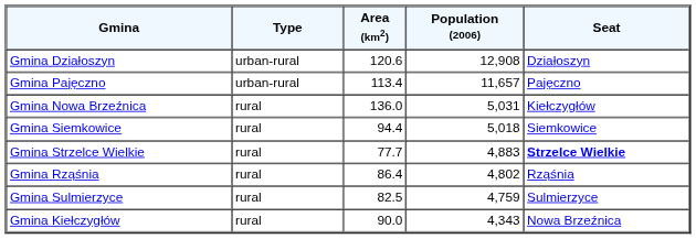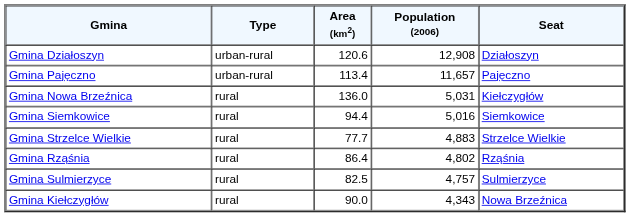 <table width="60%" border="2" cellpadding="3" cellspacing="0" style="font-size:90%;line-height:120%;">
 <tr bgcolor="F0F8FF">
 <td style="text-align:center;"><strong>Gmina</strong></td>
 <td style="text-align:center;"><strong>Type</strong></td>
 <td style="text-align:center;"><strong>Area<br><small>(km<sup>2</sup>)</small></strong></td>
 <td style="text-align:center;"><strong>Population<br><small>(2006)</small></strong></td>
 <td style="text-align:center;"><strong>Seat</strong></td>
 </tr>
 <tr>
 <td><a href='#'>Gmina Działoszyn</a></td>
 <td>urban-rural</td>
 <td style="text-align:right;">120.6</td>
 <td style="text-align:right;">12,908</td>
 <td><a href='#'>Działoszyn</a></td>
 </tr>
 <tr>
 <td><a href='#'>Gmina Pajęczno</a></td>
 <td>urban-rural</td>
 <td style="text-align:right;">113.4</td>
 <td style="text-align:right;">11,657</td>
 <td><a href='#'>Pajęczno</a></td>
 </tr>
 <tr>
 <td><a href='#'>Gmina Nowa Brzeźnica</a></td>
 <td>rural</td>
 <td style="text-align:right;">136.0</td>
 <td style="text-align:right;">5,031</td>
 <td><a href='#'>Kiełczygłów</a></td>
 </tr>
 <tr>
 <td><a href='#'>Gmina Siemkowice</a></td>
 <td>rural</td>
 <td style="text-align:right;">94.4</td>
-<td style="text-align:right;">5,018</td>
+<td style="text-align:right;">5,016</td>
 <td><a href='#'>Siemkowice</a></td>
 </tr>
 <tr>
 <td><a href='#'>Gmina Strzelce Wielkie</a></td>
 <td>rural</td>
 <td style="text-align:right;">77.7</td>
 <td style="text-align:right;">4,883</td>
-<td><strong><a href='#'>Strzelce Wielkie</a></strong></td>
+<td><a href='#'>Strzelce Wielkie</a></td>
 </tr>
 <tr>
 <td><a href='#'>Gmina Rząśnia</a></td>
 <td>rural</td>
 <td style="text-align:right;">86.4</td>
 <td style="text-align:right;">4,802</td>
 <td><a href='#'>Rząśnia</a></td>
 </tr>
 <tr>
 <td><a href='#'>Gmina Sulmierzyce</a></td>
 <td>rural</td>
 <td style="text-align:right;">82.5</td>
-<td style="text-align:right;">4,759</td>
+<td style="text-align:right;">4,757</td>
 <td><a href='#'>Sulmierzyce</a></td>
 </tr>
 <tr>
 <td><a href='#'>Gmina Kiełczygłów</a></td>
 <td>rural</td>
 <td style="text-align:right;">90.0</td>
 <td style="text-align:right;">4,343</td>
 <td><a href='#'>Nowa Brzeźnica</a></td>
 </tr>
 <tr>
 </tr>
 </table>
